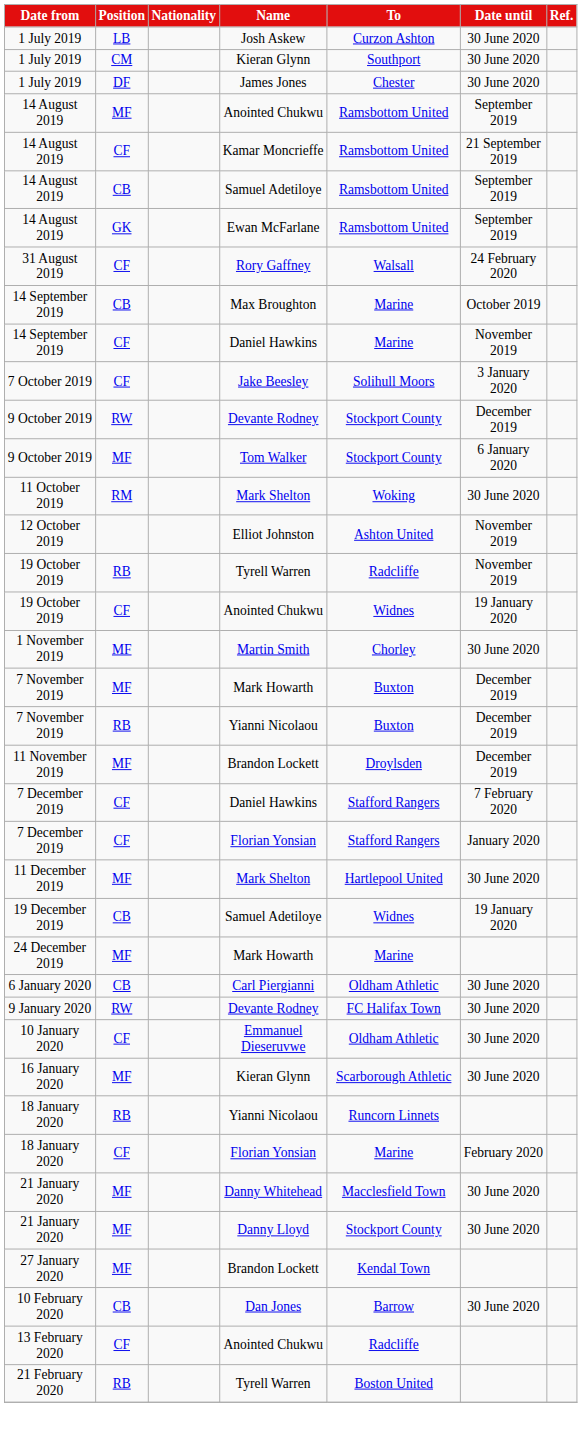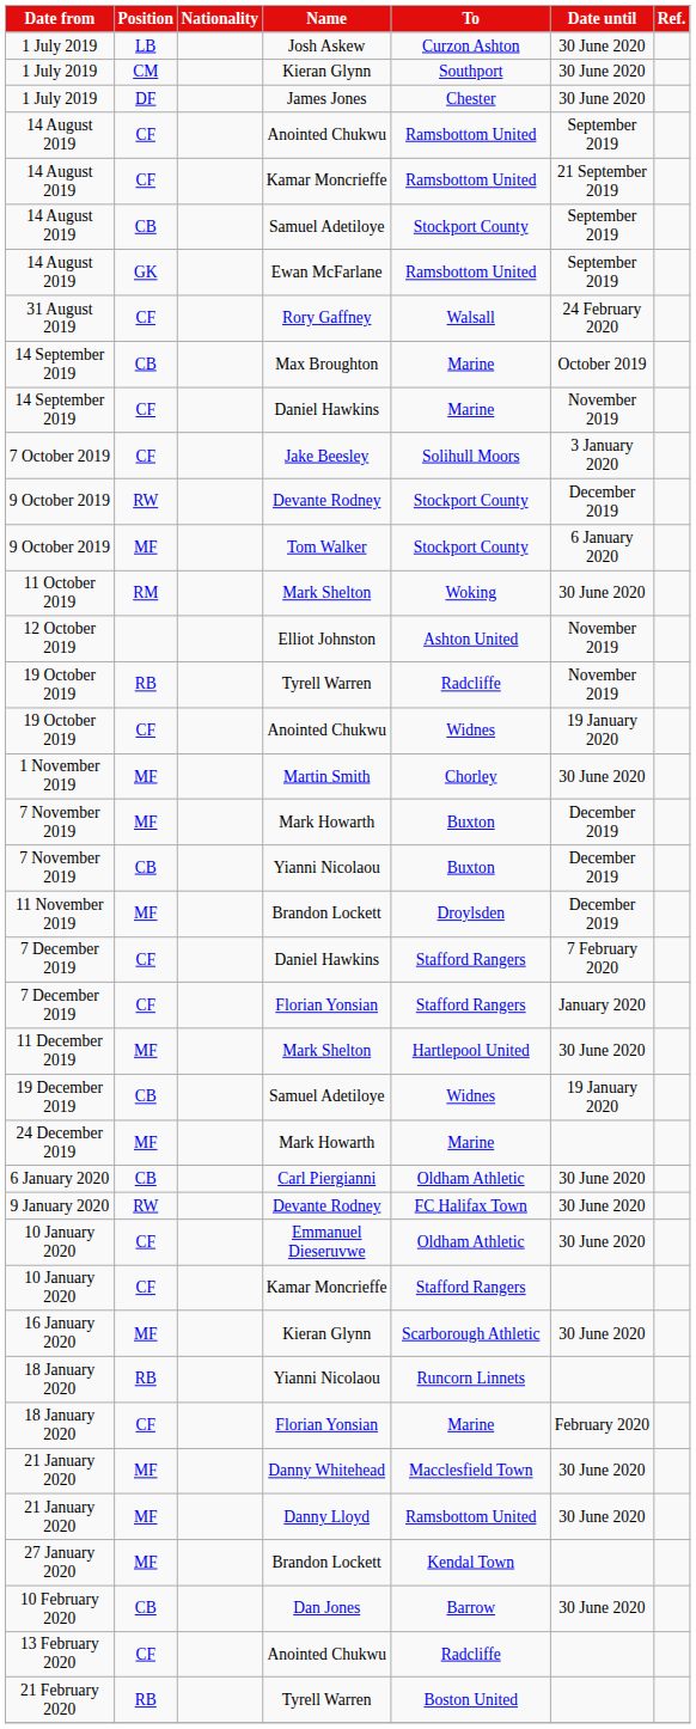 <table class="wikitable"  style="text-align:center; font-size:90%; ">
 <tr>
 <th style="background:#e20e0e; color:#FFFFFF; width:120px;">Date from</th>
 <th style="background:#e20e0e; color:#FFFFFF; width:50px;">Position</th>
 <th style="background:#e20e0e; color:#FFFFFF; width:50px;">Nationality</th>
 <th style="background:#e20e0e; color:#FFFFFF; width:150px;">Name</th>
 <th style="background:#e20e0e; color:#FFFFFF; width:200px;">To</th>
 <th style="background:#e20e0e; color:#FFFFFF; width:110px;">Date until</th>
 <th style="background:#e20e0e; color:#FFFFFF; width:25px;">Ref.</th>
 </tr>
 <tr>
 <td>1 July 2019</td>
 <td><a href='#'>LB</a></td>
 <td></td>
 <td>Josh Askew</td>
 <td> <a href='#'>Curzon Ashton</a></td>
 <td>30 June 2020</td>
 <td></td>
 </tr>
 <tr>
 <td>1 July 2019</td>
 <td><a href='#'>CM</a></td>
 <td></td>
 <td>Kieran Glynn</td>
 <td> <a href='#'>Southport</a></td>
 <td>30 June 2020</td>
 <td></td>
 </tr>
 <tr>
 <td>1 July 2019</td>
 <td><a href='#'>DF</a></td>
 <td></td>
 <td>James Jones</td>
 <td> <a href='#'>Chester</a></td>
 <td>30 June 2020</td>
 <td></td>
 </tr>
 <tr>
 <td>14 August 2019</td>
-<td><a href='#'>MF</a></td>
+<td><a href='#'>CF</a></td>
 <td></td>
 <td>Anointed Chukwu</td>
 <td> <a href='#'>Ramsbottom United</a></td>
 <td>September 2019</td>
 <td></td>
 </tr>
 <tr>
 <td>14 August 2019</td>
 <td><a href='#'>CF</a></td>
 <td></td>
 <td>Kamar Moncrieffe</td>
 <td> <a href='#'>Ramsbottom United</a></td>
 <td>21 September 2019</td>
 <td></td>
 </tr>
 <tr>
 <td>14 August 2019</td>
 <td><a href='#'>CB</a></td>
 <td></td>
 <td>Samuel Adetiloye</td>
-<td> <a href='#'>Ramsbottom United</a></td>
+<td> <a href='#'>Stockport County</a></td>
 <td>September 2019</td>
 <td></td>
 </tr>
 <tr>
 <td>14 August 2019</td>
 <td><a href='#'>GK</a></td>
 <td></td>
 <td>Ewan McFarlane</td>
 <td> <a href='#'>Ramsbottom United</a></td>
 <td>September 2019</td>
 <td></td>
 </tr>
 <tr>
 <td>31 August 2019</td>
 <td><a href='#'>CF</a></td>
 <td></td>
 <td><a href='#'>Rory Gaffney</a></td>
 <td> <a href='#'>Walsall</a></td>
 <td>24 February 2020</td>
 <td></td>
 </tr>
 <tr>
 <td>14 September 2019</td>
 <td><a href='#'>CB</a></td>
 <td></td>
 <td>Max Broughton</td>
 <td> <a href='#'>Marine</a></td>
 <td>October 2019</td>
 <td></td>
 </tr>
 <tr>
 <td>14 September 2019</td>
 <td><a href='#'>CF</a></td>
 <td></td>
 <td>Daniel Hawkins</td>
 <td> <a href='#'>Marine</a></td>
 <td>November 2019</td>
 <td></td>
 </tr>
 <tr>
 <td>7 October 2019</td>
 <td><a href='#'>CF</a></td>
 <td></td>
 <td><a href='#'>Jake Beesley</a></td>
 <td> <a href='#'>Solihull Moors</a></td>
 <td>3 January 2020</td>
 <td></td>
 </tr>
 <tr>
 <td>9 October 2019</td>
 <td><a href='#'>RW</a></td>
 <td></td>
 <td><a href='#'>Devante Rodney</a></td>
 <td> <a href='#'>Stockport County</a></td>
 <td>December 2019</td>
 <td></td>
 </tr>
 <tr>
 <td>9 October 2019</td>
 <td><a href='#'>MF</a></td>
 <td></td>
 <td><a href='#'>Tom Walker</a></td>
 <td> <a href='#'>Stockport County</a></td>
 <td>6 January 2020</td>
 <td></td>
 </tr>
 <tr>
 <td>11 October 2019</td>
 <td><a href='#'>RM</a></td>
 <td></td>
 <td><a href='#'>Mark Shelton</a></td>
 <td> <a href='#'>Woking</a></td>
 <td>30 June 2020</td>
 <td></td>
 </tr>
 <tr>
 <td>12 October 2019</td>
 <td></td>
 <td></td>
 <td>Elliot Johnston</td>
 <td> <a href='#'>Ashton United</a></td>
 <td>November 2019</td>
 <td></td>
 </tr>
 <tr>
 <td>19 October 2019</td>
 <td><a href='#'>RB</a></td>
 <td></td>
 <td>Tyrell Warren</td>
 <td> <a href='#'>Radcliffe</a></td>
 <td>November 2019</td>
 <td></td>
 </tr>
 <tr>
 <td>19 October 2019</td>
 <td><a href='#'>CF</a></td>
 <td></td>
 <td>Anointed Chukwu</td>
 <td> <a href='#'>Widnes</a></td>
 <td>19 January 2020</td>
 <td></td>
 </tr>
 <tr>
 <td>1 November 2019</td>
 <td><a href='#'>MF</a></td>
 <td></td>
 <td><a href='#'>Martin Smith</a></td>
 <td> <a href='#'>Chorley</a></td>
 <td>30 June 2020</td>
 <td></td>
 </tr>
 <tr>
 <td>7 November 2019</td>
 <td><a href='#'>MF</a></td>
 <td></td>
 <td>Mark Howarth</td>
 <td> <a href='#'>Buxton</a></td>
 <td>December 2019</td>
 <td></td>
 </tr>
 <tr>
 <td>7 November 2019</td>
-<td><a href='#'>RB</a></td>
+<td><a href='#'>CB</a></td>
 <td></td>
 <td>Yianni Nicolaou</td>
 <td> <a href='#'>Buxton</a></td>
 <td>December 2019</td>
 <td></td>
 </tr>
 <tr>
 <td>11 November 2019</td>
 <td><a href='#'>MF</a></td>
 <td></td>
 <td>Brandon Lockett</td>
 <td> <a href='#'>Droylsden</a></td>
 <td>December 2019</td>
 <td></td>
 </tr>
 <tr>
 <td>7 December 2019</td>
 <td><a href='#'>CF</a></td>
 <td></td>
 <td>Daniel Hawkins</td>
 <td> <a href='#'>Stafford Rangers</a></td>
 <td>7 February 2020</td>
 <td></td>
 </tr>
 <tr>
 <td>7 December 2019</td>
 <td><a href='#'>CF</a></td>
 <td></td>
 <td><a href='#'>Florian Yonsian</a></td>
 <td> <a href='#'>Stafford Rangers</a></td>
 <td>January 2020</td>
 <td></td>
 </tr>
 <tr>
 <td>11 December 2019</td>
 <td><a href='#'>MF</a></td>
 <td></td>
 <td><a href='#'>Mark Shelton</a></td>
 <td> <a href='#'>Hartlepool United</a></td>
 <td>30 June 2020</td>
 <td></td>
 </tr>
 <tr>
 <td>19 December 2019</td>
 <td><a href='#'>CB</a></td>
 <td></td>
 <td>Samuel Adetiloye</td>
 <td> <a href='#'>Widnes</a></td>
 <td>19 January 2020</td>
 <td></td>
 </tr>
 <tr>
 <td>24 December 2019</td>
 <td><a href='#'>MF</a></td>
 <td></td>
 <td>Mark Howarth</td>
 <td> <a href='#'>Marine</a></td>
 <td></td>
 <td></td>
 </tr>
 <tr>
 <td>6 January 2020</td>
 <td><a href='#'>CB</a></td>
 <td></td>
 <td><a href='#'>Carl Piergianni</a></td>
 <td> <a href='#'>Oldham Athletic</a></td>
 <td>30 June 2020</td>
 <td></td>
 </tr>
 <tr>
 <td>9 January 2020</td>
 <td><a href='#'>RW</a></td>
 <td></td>
 <td><a href='#'>Devante Rodney</a></td>
 <td> <a href='#'>FC Halifax Town</a></td>
 <td>30 June 2020</td>
 <td></td>
 </tr>
 <tr>
 <td>10 January 2020</td>
 <td><a href='#'>CF</a></td>
 <td></td>
 <td><a href='#'>Emmanuel Dieseruvwe</a></td>
 <td> <a href='#'>Oldham Athletic</a></td>
 <td>30 June 2020</td>
 <td></td>
 </tr>
 <tr>
+<td>10 January 2020</td>
+<td><a href='#'>CF</a></td>
+<td></td>
+<td>Kamar Moncrieffe</td>
+<td> <a href='#'>Stafford Rangers</a></td>
+<td></td>
+<td></td>
+</tr>
+<tr>
 <td>16 January 2020</td>
 <td><a href='#'>MF</a></td>
 <td></td>
 <td>Kieran Glynn</td>
 <td> <a href='#'>Scarborough Athletic</a></td>
 <td>30 June 2020</td>
 <td></td>
 </tr>
 <tr>
 <td>18 January 2020</td>
 <td><a href='#'>RB</a></td>
 <td></td>
 <td>Yianni Nicolaou</td>
 <td> <a href='#'>Runcorn Linnets</a></td>
 <td></td>
 <td></td>
 </tr>
 <tr>
 <td>18 January 2020</td>
 <td><a href='#'>CF</a></td>
 <td></td>
 <td><a href='#'>Florian Yonsian</a></td>
 <td> <a href='#'>Marine</a></td>
 <td>February 2020</td>
 <td></td>
 </tr>
 <tr>
 <td>21 January 2020</td>
 <td><a href='#'>MF</a></td>
 <td></td>
 <td><a href='#'>Danny Whitehead</a></td>
 <td> <a href='#'>Macclesfield Town</a></td>
 <td>30 June 2020</td>
 <td></td>
 </tr>
 <tr>
 <td>21 January 2020</td>
 <td><a href='#'>MF</a></td>
 <td></td>
 <td><a href='#'>Danny Lloyd</a></td>
-<td> <a href='#'>Stockport County</a></td>
+<td> <a href='#'>Ramsbottom United</a></td>
 <td>30 June 2020</td>
 <td></td>
 </tr>
 <tr>
 <td>27 January 2020</td>
 <td><a href='#'>MF</a></td>
 <td></td>
 <td>Brandon Lockett</td>
 <td> <a href='#'>Kendal Town</a></td>
 <td></td>
 <td></td>
 </tr>
 <tr>
 <td>10 February 2020</td>
 <td><a href='#'>CB</a></td>
 <td></td>
 <td><a href='#'>Dan Jones</a></td>
 <td> <a href='#'>Barrow</a></td>
 <td>30 June 2020</td>
 <td></td>
 </tr>
 <tr>
 <td>13 February 2020</td>
 <td><a href='#'>CF</a></td>
 <td></td>
 <td>Anointed Chukwu</td>
 <td> <a href='#'>Radcliffe</a></td>
 <td></td>
 <td></td>
 </tr>
 <tr>
 <td>21 February 2020</td>
 <td><a href='#'>RB</a></td>
 <td></td>
 <td>Tyrell Warren</td>
 <td> <a href='#'>Boston United</a></td>
 <td></td>
 <td></td>
 </tr>
 <tr>
 </tr>
 </table>
